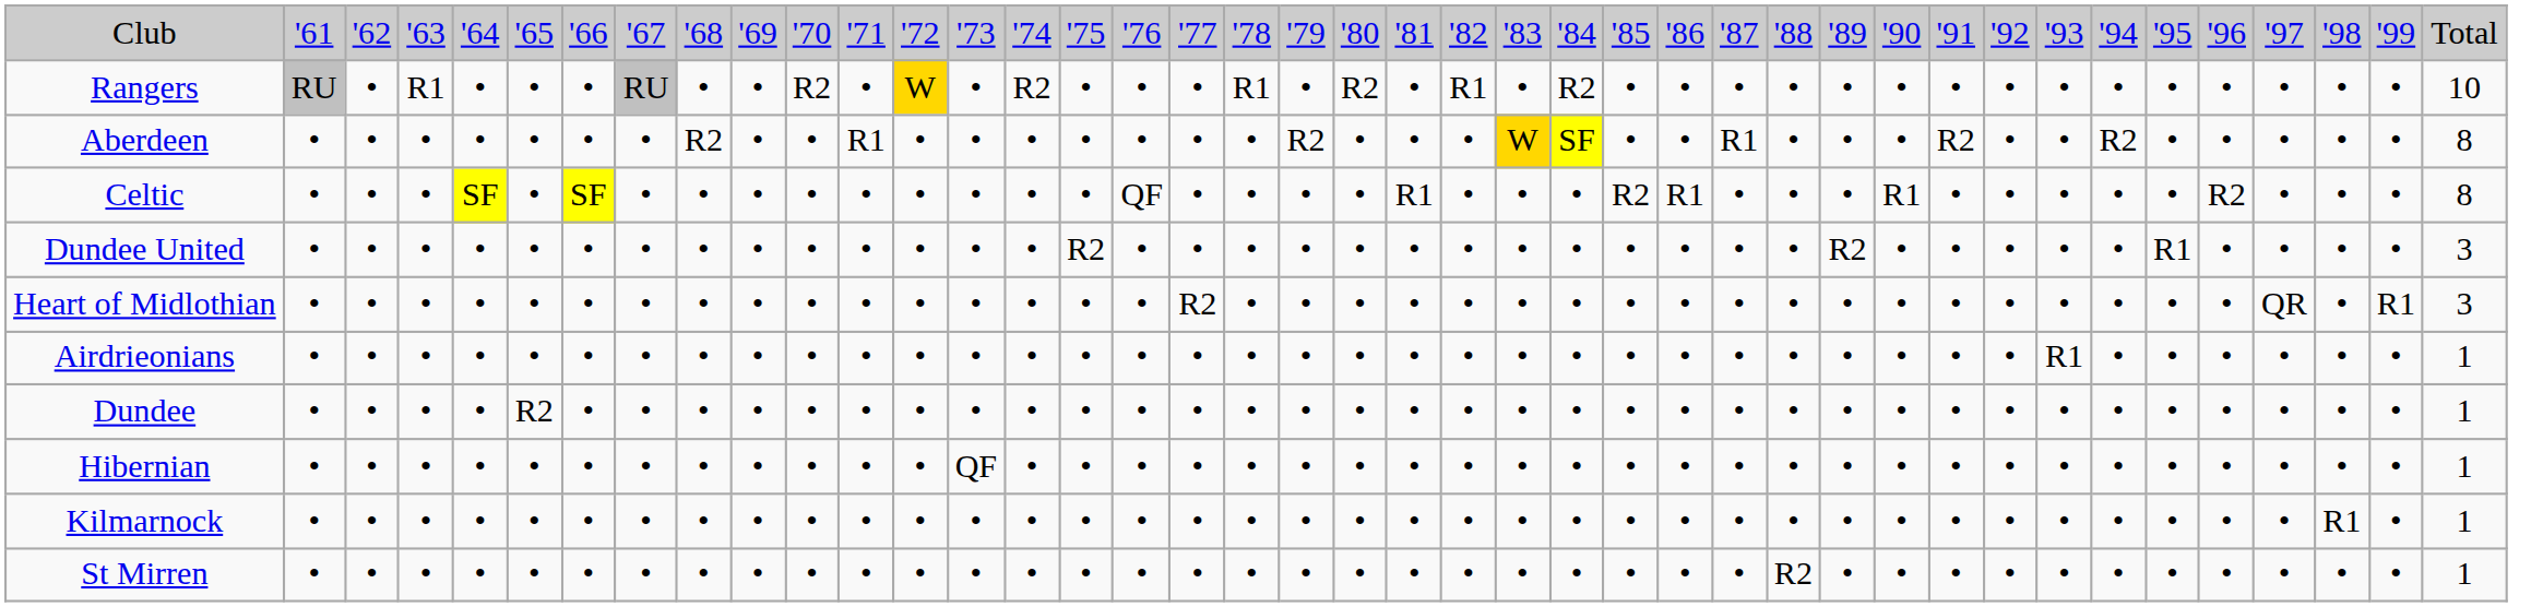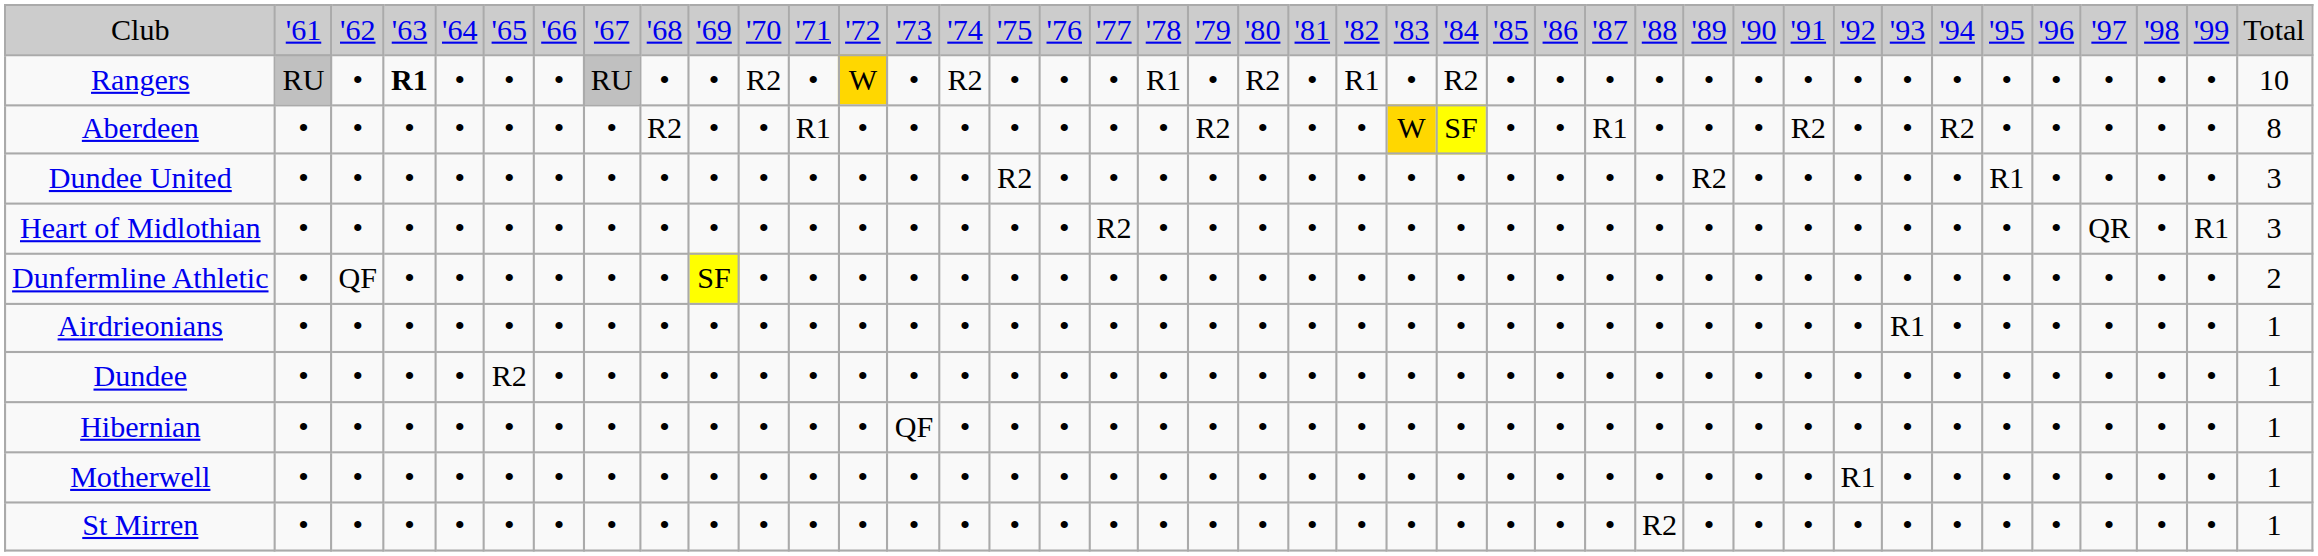 <table class="wikitable" style="text-align:center; font-size:90%">
 <tr style="background:#ccc">
 <td>Club</td>
 <td><a href='#'>'61</a></td>
 <td><a href='#'>'62</a></td>
 <td><a href='#'>'63</a></td>
 <td><a href='#'>'64</a></td>
 <td><a href='#'>'65</a></td>
 <td><a href='#'>'66</a></td>
 <td><a href='#'>'67</a></td>
 <td><a href='#'>'68</a></td>
 <td><a href='#'>'69</a></td>
 <td><a href='#'>'70</a></td>
 <td><a href='#'>'71</a></td>
 <td><a href='#'>'72</a></td>
 <td><a href='#'>'73</a></td>
 <td><a href='#'>'74</a></td>
 <td><a href='#'>'75</a></td>
 <td><a href='#'>'76</a></td>
 <td><a href='#'>'77</a></td>
 <td><a href='#'>'78</a></td>
 <td><a href='#'>'79</a></td>
 <td><a href='#'>'80</a></td>
 <td><a href='#'>'81</a></td>
 <td><a href='#'>'82</a></td>
 <td><a href='#'>'83</a></td>
 <td><a href='#'>'84</a></td>
 <td><a href='#'>'85</a></td>
 <td><a href='#'>'86</a></td>
 <td><a href='#'>'87</a></td>
 <td><a href='#'>'88</a></td>
 <td><a href='#'>'89</a></td>
 <td><a href='#'>'90</a></td>
 <td><a href='#'>'91</a></td>
 <td><a href='#'>'92</a></td>
 <td><a href='#'>'93</a></td>
 <td><a href='#'>'94</a></td>
 <td><a href='#'>'95</a></td>
 <td><a href='#'>'96</a></td>
 <td><a href='#'>'97</a></td>
 <td><a href='#'>'98</a></td>
 <td><a href='#'>'99</a></td>
 <td>Total</td>
 </tr>
 <tr>
 <td><a href='#'>Rangers</a></td>
 <td bgcolor=silver>RU</td>
 <td>•</td>
-<td>R1</td>
+<td><strong>R1</strong></td>
 <td>•</td>
 <td>•</td>
 <td>•</td>
 <td bgcolor=silver>RU</td>
 <td>•</td>
 <td>•</td>
 <td>R2</td>
 <td>•</td>
 <td bgcolor=gold>W</td>
 <td>•</td>
 <td>R2</td>
 <td>•</td>
 <td>•</td>
 <td>•</td>
 <td>R1</td>
 <td>•</td>
 <td>R2</td>
 <td>•</td>
 <td>R1</td>
 <td>•</td>
 <td>R2</td>
 <td>•</td>
 <td>•</td>
 <td>•</td>
 <td>•</td>
 <td>•</td>
 <td>•</td>
 <td>•</td>
 <td>•</td>
 <td>•</td>
 <td>•</td>
 <td>•</td>
 <td>•</td>
 <td>•</td>
 <td>•</td>
 <td>•</td>
 <td>10</td>
 </tr>
 <tr>
 <td><a href='#'>Aberdeen</a></td>
 <td>•</td>
 <td>•</td>
 <td>•</td>
 <td>•</td>
 <td>•</td>
 <td>•</td>
 <td>•</td>
 <td>R2</td>
 <td>•</td>
 <td>•</td>
 <td>R1</td>
 <td>•</td>
 <td>•</td>
 <td>•</td>
 <td>•</td>
 <td>•</td>
 <td>•</td>
 <td>•</td>
 <td>R2</td>
 <td>•</td>
 <td>•</td>
 <td>•</td>
 <td bgcolor=gold>W</td>
 <td bgcolor=yellow>SF</td>
 <td>•</td>
 <td>•</td>
 <td>R1</td>
 <td>•</td>
 <td>•</td>
 <td>•</td>
 <td>R2</td>
 <td>•</td>
 <td>•</td>
 <td>R2</td>
 <td>•</td>
 <td>•</td>
-<td>•</td>
-<td>•</td>
-<td>•</td>
-<td>8</td>
-</tr>
-<tr>
-<td><a href='#'>Celtic</a></td>
-<td>•</td>
-<td>•</td>
-<td>•</td>
-<td bgcolor=yellow>SF</td>
-<td>•</td>
-<td bgcolor=yellow>SF</td>
-<td>•</td>
-<td>•</td>
-<td>•</td>
-<td>•</td>
-<td>•</td>
-<td>•</td>
-<td>•</td>
-<td>•</td>
-<td>•</td>
-<td>QF</td>
-<td>•</td>
-<td>•</td>
-<td>•</td>
-<td>•</td>
-<td>R1</td>
-<td>•</td>
-<td>•</td>
-<td>•</td>
-<td>R2</td>
-<td>R1</td>
-<td>•</td>
-<td>•</td>
-<td>•</td>
-<td>R1</td>
-<td>•</td>
-<td>•</td>
-<td>•</td>
-<td>•</td>
-<td>•</td>
-<td>R2</td>
 <td>•</td>
 <td>•</td>
 <td>•</td>
 <td>8</td>
 </tr>
 <tr>
 <td><a href='#'>Dundee United</a></td>
 <td>•</td>
 <td>•</td>
 <td>•</td>
 <td>•</td>
 <td>•</td>
 <td>•</td>
 <td>•</td>
 <td>•</td>
 <td>•</td>
 <td>•</td>
 <td>•</td>
 <td>•</td>
 <td>•</td>
 <td>•</td>
 <td>R2</td>
 <td>•</td>
 <td>•</td>
 <td>•</td>
 <td>•</td>
 <td>•</td>
 <td>•</td>
 <td>•</td>
 <td>•</td>
 <td>•</td>
 <td>•</td>
 <td>•</td>
 <td>•</td>
 <td>•</td>
 <td>R2</td>
 <td>•</td>
 <td>•</td>
 <td>•</td>
 <td>•</td>
 <td>•</td>
 <td>R1</td>
 <td>•</td>
 <td>•</td>
 <td>•</td>
 <td>•</td>
 <td>3</td>
 </tr>
 <tr>
 <td><a href='#'>Heart of Midlothian</a></td>
 <td>•</td>
 <td>•</td>
 <td>•</td>
 <td>•</td>
 <td>•</td>
 <td>•</td>
 <td>•</td>
 <td>•</td>
 <td>•</td>
 <td>•</td>
 <td>•</td>
 <td>•</td>
 <td>•</td>
 <td>•</td>
 <td>•</td>
 <td>•</td>
 <td>R2</td>
 <td>•</td>
 <td>•</td>
 <td>•</td>
 <td>•</td>
 <td>•</td>
 <td>•</td>
 <td>•</td>
 <td>•</td>
 <td>•</td>
 <td>•</td>
 <td>•</td>
 <td>•</td>
 <td>•</td>
 <td>•</td>
 <td>•</td>
 <td>•</td>
 <td>•</td>
 <td>•</td>
 <td>•</td>
 <td>QR</td>
 <td>•</td>
 <td>R1</td>
 <td>3</td>
+</tr>
+<tr>
+<td><a href='#'>Dunfermline Athletic</a></td>
+<td>•</td>
+<td>QF</td>
+<td>•</td>
+<td>•</td>
+<td>•</td>
+<td>•</td>
+<td>•</td>
+<td>•</td>
+<td bgcolor=yellow>SF</td>
+<td>•</td>
+<td>•</td>
+<td>•</td>
+<td>•</td>
+<td>•</td>
+<td>•</td>
+<td>•</td>
+<td>•</td>
+<td>•</td>
+<td>•</td>
+<td>•</td>
+<td>•</td>
+<td>•</td>
+<td>•</td>
+<td>•</td>
+<td>•</td>
+<td>•</td>
+<td>•</td>
+<td>•</td>
+<td>•</td>
+<td>•</td>
+<td>•</td>
+<td>•</td>
+<td>•</td>
+<td>•</td>
+<td>•</td>
+<td>•</td>
+<td>•</td>
+<td>•</td>
+<td>•</td>
+<td>2</td>
 </tr>
 <tr>
 <td><a href='#'>Airdrieonians</a></td>
 <td>•</td>
 <td>•</td>
 <td>•</td>
 <td>•</td>
 <td>•</td>
 <td>•</td>
 <td>•</td>
 <td>•</td>
 <td>•</td>
 <td>•</td>
 <td>•</td>
 <td>•</td>
 <td>•</td>
 <td>•</td>
 <td>•</td>
 <td>•</td>
 <td>•</td>
 <td>•</td>
 <td>•</td>
 <td>•</td>
 <td>•</td>
 <td>•</td>
 <td>•</td>
 <td>•</td>
 <td>•</td>
 <td>•</td>
 <td>•</td>
 <td>•</td>
 <td>•</td>
 <td>•</td>
 <td>•</td>
 <td>•</td>
 <td>R1</td>
 <td>•</td>
 <td>•</td>
 <td>•</td>
 <td>•</td>
 <td>•</td>
 <td>•</td>
 <td>1</td>
 </tr>
 <tr>
 <td><a href='#'>Dundee</a></td>
 <td>•</td>
 <td>•</td>
 <td>•</td>
 <td>•</td>
 <td>R2</td>
 <td>•</td>
 <td>•</td>
 <td>•</td>
 <td>•</td>
 <td>•</td>
 <td>•</td>
 <td>•</td>
 <td>•</td>
 <td>•</td>
 <td>•</td>
 <td>•</td>
 <td>•</td>
 <td>•</td>
 <td>•</td>
 <td>•</td>
 <td>•</td>
 <td>•</td>
 <td>•</td>
 <td>•</td>
 <td>•</td>
 <td>•</td>
 <td>•</td>
 <td>•</td>
 <td>•</td>
 <td>•</td>
 <td>•</td>
 <td>•</td>
 <td>•</td>
 <td>•</td>
 <td>•</td>
 <td>•</td>
 <td>•</td>
 <td>•</td>
 <td>•</td>
 <td>1</td>
 </tr>
 <tr>
 <td><a href='#'>Hibernian</a></td>
 <td>•</td>
 <td>•</td>
 <td>•</td>
 <td>•</td>
 <td>•</td>
 <td>•</td>
 <td>•</td>
 <td>•</td>
 <td>•</td>
 <td>•</td>
 <td>•</td>
 <td>•</td>
 <td>QF</td>
 <td>•</td>
 <td>•</td>
 <td>•</td>
 <td>•</td>
 <td>•</td>
 <td>•</td>
 <td>•</td>
 <td>•</td>
 <td>•</td>
 <td>•</td>
 <td>•</td>
 <td>•</td>
 <td>•</td>
 <td>•</td>
 <td>•</td>
 <td>•</td>
 <td>•</td>
 <td>•</td>
 <td>•</td>
 <td>•</td>
 <td>•</td>
 <td>•</td>
 <td>•</td>
 <td>•</td>
 <td>•</td>
 <td>•</td>
 <td>1</td>
 </tr>
 <tr>
-<td><a href='#'>Kilmarnock</a></td>
-<td>•</td>
-<td>•</td>
-<td>•</td>
-<td>•</td>
-<td>•</td>
-<td>•</td>
+<td><a href='#'>Motherwell</a></td>
 <td>•</td>
 <td>•</td>
 <td>•</td>
 <td>•</td>
 <td>•</td>
 <td>•</td>
 <td>•</td>
 <td>•</td>
 <td>•</td>
 <td>•</td>
 <td>•</td>
 <td>•</td>
 <td>•</td>
 <td>•</td>
 <td>•</td>
 <td>•</td>
 <td>•</td>
 <td>•</td>
 <td>•</td>
 <td>•</td>
 <td>•</td>
 <td>•</td>
 <td>•</td>
 <td>•</td>
 <td>•</td>
 <td>•</td>
 <td>•</td>
 <td>•</td>
 <td>•</td>
 <td>•</td>
 <td>•</td>
 <td>R1</td>
+<td>•</td>
+<td>•</td>
+<td>•</td>
+<td>•</td>
+<td>•</td>
+<td>•</td>
 <td>•</td>
 <td>1</td>
 </tr>
 <tr>
 <td><a href='#'>St Mirren</a></td>
 <td>•</td>
 <td>•</td>
 <td>•</td>
 <td>•</td>
 <td>•</td>
 <td>•</td>
 <td>•</td>
 <td>•</td>
 <td>•</td>
 <td>•</td>
 <td>•</td>
 <td>•</td>
 <td>•</td>
 <td>•</td>
 <td>•</td>
 <td>•</td>
 <td>•</td>
 <td>•</td>
 <td>•</td>
 <td>•</td>
 <td>•</td>
 <td>•</td>
 <td>•</td>
 <td>•</td>
 <td>•</td>
 <td>•</td>
 <td>•</td>
 <td>R2</td>
 <td>•</td>
 <td>•</td>
 <td>•</td>
 <td>•</td>
 <td>•</td>
 <td>•</td>
 <td>•</td>
 <td>•</td>
 <td>•</td>
 <td>•</td>
 <td>•</td>
 <td>1</td>
 </tr>
 </table>
